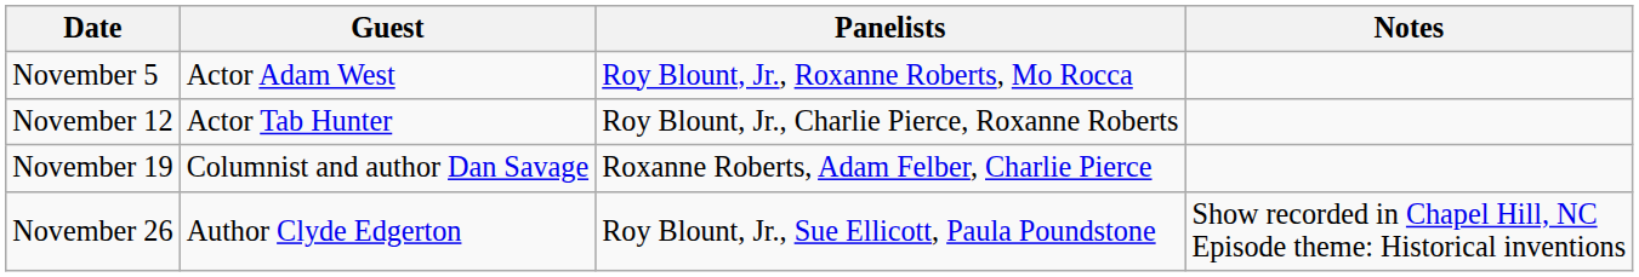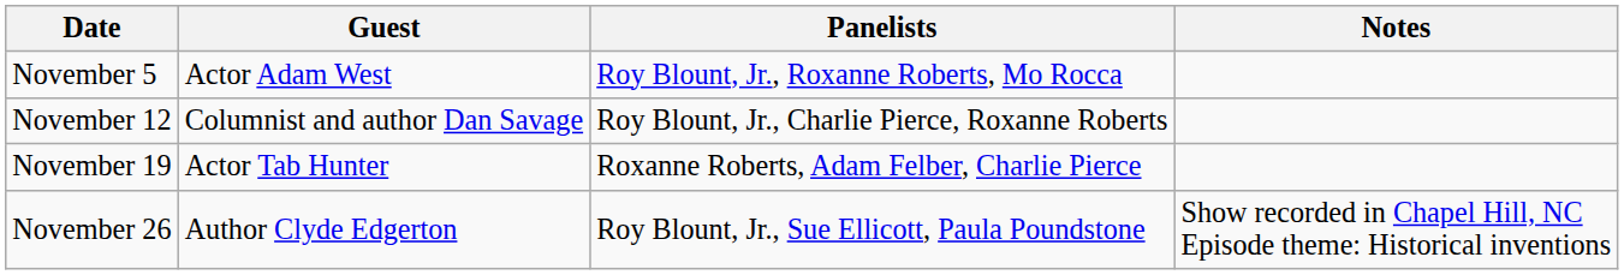 <table class="wikitable">
 <tr>
 <th>Date</th>
 <th>Guest</th>
 <th>Panelists</th>
 <th>Notes</th>
 </tr>
 <tr>
 <td>November 5</td>
 <td>Actor <a href='#'>Adam West</a></td>
 <td><a href='#'>Roy Blount, Jr.</a>, <a href='#'>Roxanne Roberts</a>, <a href='#'>Mo Rocca</a></td>
 <td></td>
 </tr>
 <tr>
 <td>November 12</td>
-<td>Actor <a href='#'>Tab Hunter</a></td>
+<td>Columnist and author <a href='#'>Dan Savage</a></td>
 <td>Roy Blount, Jr., Charlie Pierce, Roxanne Roberts</td>
 <td></td>
 </tr>
 <tr>
 <td>November 19</td>
-<td>Columnist and author <a href='#'>Dan Savage</a></td>
+<td>Actor <a href='#'>Tab Hunter</a></td>
 <td>Roxanne Roberts, <a href='#'>Adam Felber</a>, <a href='#'>Charlie Pierce</a></td>
 <td></td>
 </tr>
 <tr>
 <td>November 26</td>
 <td>Author <a href='#'>Clyde Edgerton</a></td>
 <td>Roy Blount, Jr., <a href='#'>Sue Ellicott</a>, <a href='#'>Paula Poundstone</a></td>
 <td>Show recorded in <a href='#'>Chapel Hill, NC</a> <br>Episode theme: Historical inventions</td>
 </tr>
 </table>
